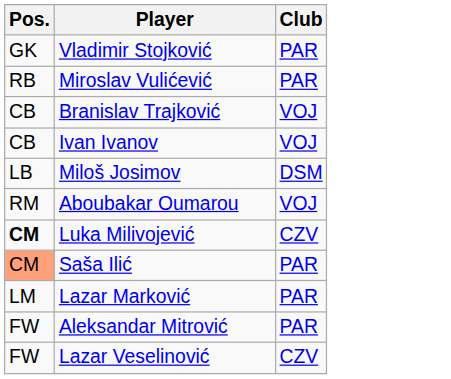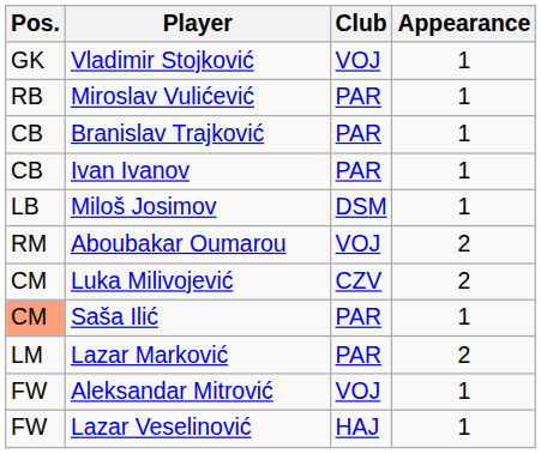 <table class="wikitable">
 <tr>
 <th>Pos.</th>
 <th width="175">Player</th>
 <th>Club</th>
+<th>Appearance</th>
 </tr>
 <tr>
 <td>GK</td>
 <td> <a href='#'>Vladimir Stojković</a></td>
-<td><a href='#'>PAR</a></td>
+<td><a href='#'>VOJ</a></td>
+<td align="center">1</td>
 </tr>
 <tr>
 <td>RB</td>
 <td> <a href='#'>Miroslav Vulićević</a></td>
 <td><a href='#'>PAR</a></td>
+<td align="center">1</td>
 </tr>
 <tr>
 <td>CB</td>
 <td> <a href='#'>Branislav Trajković</a></td>
-<td><a href='#'>VOJ</a></td>
+<td><a href='#'>PAR</a></td>
+<td align="center">1</td>
 </tr>
 <tr>
 <td>CB</td>
 <td> <a href='#'>Ivan Ivanov</a></td>
-<td><a href='#'>VOJ</a></td>
+<td><a href='#'>PAR</a></td>
+<td align="center">1</td>
 </tr>
 <tr>
 <td>LB</td>
 <td> <a href='#'>Miloš Josimov</a></td>
 <td><a href='#'>DSM</a></td>
+<td align="center">1</td>
 </tr>
 <tr>
 <td>RM</td>
 <td> <a href='#'>Aboubakar Oumarou</a></td>
 <td><a href='#'>VOJ</a></td>
+<td align="center">2</td>
 </tr>
 <tr>
-<td><strong>CM</strong></td>
+<td>CM</td>
 <td> <a href='#'>Luka Milivojević</a></td>
 <td><a href='#'>CZV</a></td>
+<td align="center">2</td>
 </tr>
 <tr>
 <td style="background: lightsalmon;">CM</td>
 <td> <a href='#'>Saša Ilić</a></td>
 <td><a href='#'>PAR</a></td>
+<td align="center">1</td>
 </tr>
 <tr>
 <td>LM</td>
 <td> <a href='#'>Lazar Marković</a></td>
 <td><a href='#'>PAR</a></td>
+<td align="center">2</td>
 </tr>
 <tr>
 <td>FW</td>
 <td> <a href='#'>Aleksandar Mitrović</a></td>
-<td><a href='#'>PAR</a></td>
+<td><a href='#'>VOJ</a></td>
+<td align="center">1</td>
 </tr>
 <tr>
 <td>FW</td>
 <td> <a href='#'>Lazar Veselinović</a></td>
-<td><a href='#'>CZV</a></td>
+<td><a href='#'>HAJ</a></td>
+<td align="center">1</td>
 </tr>
 </table>
